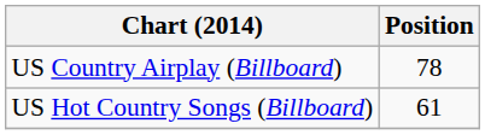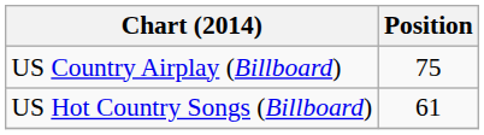 <table class="wikitable sortable">
 <tr>
 <th scope="col">Chart (2014)</th>
 <th scope="col">Position</th>
 </tr>
 <tr>
 <td>US <a href='#'>Country Airplay</a> (<em><a href='#'>Billboard</a></em>)</td>
-<td align="center">78</td>
+<td align="center">75</td>
 </tr>
 <tr>
 <td>US <a href='#'>Hot Country Songs</a> (<em><a href='#'>Billboard</a></em>)</td>
 <td align="center">61</td>
 </tr>
 <tr>
 </tr>
 </table>
